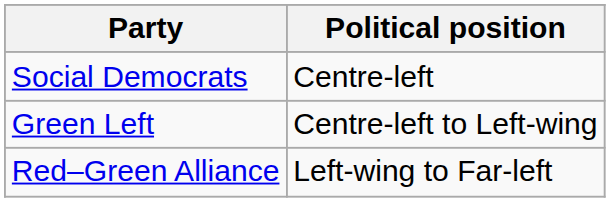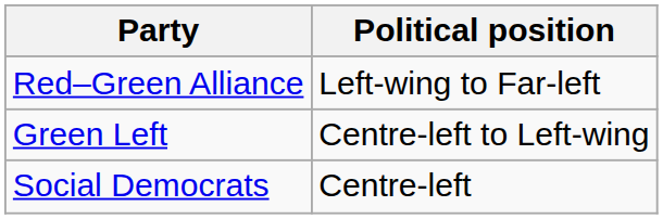 <table class="wikitable mw-collapsible mw-collapsed">
 <tr>
 <th>Party</th>
 <th>Political position</th>
 </tr>
 <tr>
-<td><a href='#'>Social Democrats</a></td>
-<td>Centre-left</td>
+<td><a href='#'>Red–Green Alliance</a></td>
+<td>Left-wing to Far-left</td>
 </tr>
 <tr>
 <td><a href='#'>Green Left</a></td>
 <td>Centre-left to Left-wing</td>
 </tr>
 <tr>
-<td><a href='#'>Red–Green Alliance</a></td>
-<td>Left-wing to Far-left</td>
+<td><a href='#'>Social Democrats</a></td>
+<td>Centre-left</td>
 </tr>
 </table>
